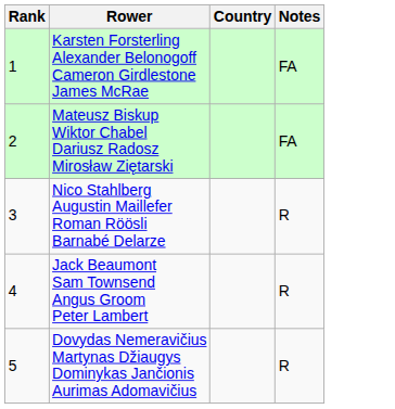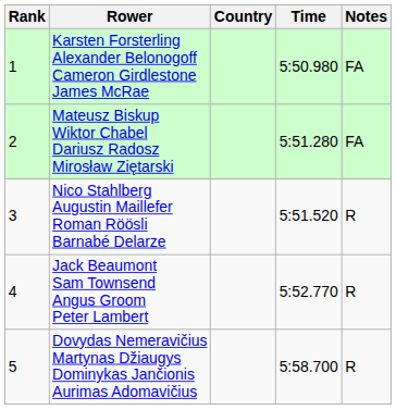 <table class="wikitable">
 <tr>
 <th>Rank</th>
 <th>Rower</th>
 <th>Country</th>
+<th>Time</th>
 <th>Notes</th>
 </tr>
 <tr bgcolor=ccffcc>
 <td>1</td>
 <td><a href='#'>Karsten Forsterling</a><br><a href='#'>Alexander Belonogoff</a><br><a href='#'>Cameron Girdlestone</a><br><a href='#'>James McRae</a></td>
 <td></td>
+<td>5:50.980</td>
 <td>FA</td>
 </tr>
 <tr bgcolor=ccffcc>
 <td>2</td>
 <td><a href='#'>Mateusz Biskup</a><br><a href='#'>Wiktor Chabel</a><br><a href='#'>Dariusz Radosz</a><br><a href='#'>Mirosław Ziętarski</a></td>
 <td></td>
+<td>5:51.280</td>
 <td>FA</td>
 </tr>
 <tr>
 <td>3</td>
 <td><a href='#'>Nico Stahlberg</a><br><a href='#'>Augustin Maillefer</a><br><a href='#'>Roman Röösli</a><br><a href='#'>Barnabé Delarze</a></td>
 <td></td>
+<td>5:51.520</td>
 <td>R</td>
 </tr>
 <tr>
 <td>4</td>
 <td><a href='#'>Jack Beaumont</a><br><a href='#'>Sam Townsend</a><br><a href='#'>Angus Groom</a><br><a href='#'>Peter Lambert</a></td>
 <td></td>
+<td>5:52.770</td>
 <td>R</td>
 </tr>
 <tr>
 <td>5</td>
 <td><a href='#'>Dovydas Nemeravičius</a><br><a href='#'>Martynas Džiaugys</a><br><a href='#'>Dominykas Jančionis</a><br><a href='#'>Aurimas Adomavičius</a></td>
 <td></td>
+<td>5:58.700</td>
 <td>R</td>
 </tr>
 </table>
